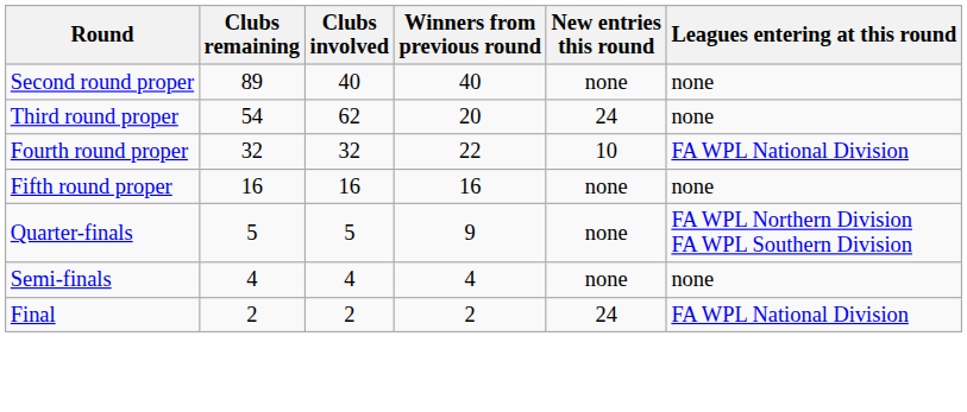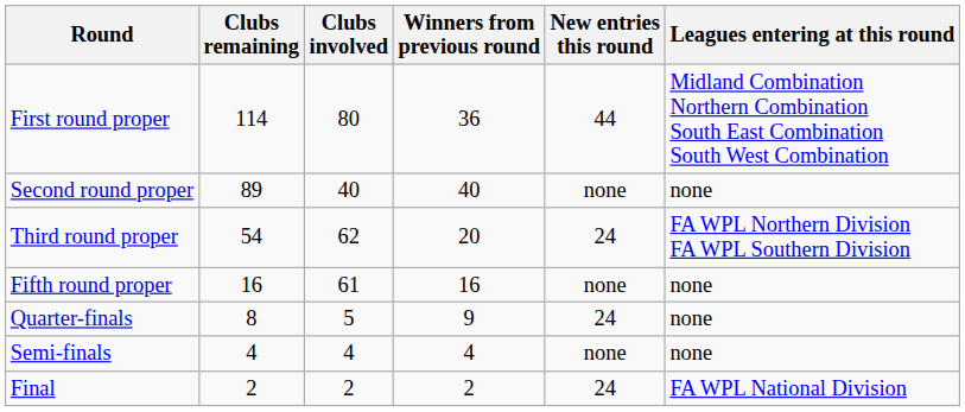 <table class="wikitable">
 <tr>
 <th>Round</th>
 <th>Clubs<br>remaining</th>
 <th>Clubs<br>involved</th>
 <th>Winners from<br>previous round</th>
 <th>New entries<br>this round</th>
 <th>Leagues entering at this round</th>
+</tr>
+<tr>
+<td><a href='#'>First round proper</a></td>
+<td style="text-align:center;">114</td>
+<td style="text-align:center;">80</td>
+<td style="text-align:center;">36</td>
+<td style="text-align:center;">44</td>
+<td><a href='#'>Midland Combination</a><br><a href='#'>Northern Combination</a><br><a href='#'>South East Combination</a><br><a href='#'>South West Combination</a></td>
 </tr>
 <tr>
 <td><a href='#'>Second round proper</a></td>
 <td style="text-align:center;">89</td>
 <td style="text-align:center;">40</td>
 <td style="text-align:center;">40</td>
 <td style="text-align:center;">none</td>
 <td>none</td>
 </tr>
 <tr>
 <td><a href='#'>Third round proper</a></td>
 <td style="text-align:center;">54</td>
 <td style="text-align:center;">62</td>
 <td style="text-align:center;">20</td>
 <td style="text-align:center;">24</td>
-<td>none</td>
-</tr>
-<tr>
-<td><a href='#'>Fourth round proper</a></td>
-<td style="text-align:center;">32</td>
-<td style="text-align:center;">32</td>
-<td style="text-align:center;">22</td>
-<td style="text-align:center;">10</td>
-<td><a href='#'>FA WPL National Division</a></td>
+<td><a href='#'>FA WPL Northern Division</a><br><a href='#'>FA WPL Southern Division</a></td>
 </tr>
 <tr>
 <td><a href='#'>Fifth round proper</a></td>
 <td style="text-align:center;">16</td>
-<td style="text-align:center;">16</td>
+<td style="text-align:center;">61</td>
 <td style="text-align:center;">16</td>
 <td style="text-align:center;">none</td>
 <td>none</td>
 </tr>
 <tr>
 <td><a href='#'>Quarter-finals</a></td>
-<td style="text-align:center;">5</td>
+<td style="text-align:center;">8</td>
 <td style="text-align:center;">5</td>
 <td style="text-align:center;">9</td>
-<td style="text-align:center;">none</td>
-<td><a href='#'>FA WPL Northern Division</a><br><a href='#'>FA WPL Southern Division</a></td>
+<td style="text-align:center;">24</td>
+<td>none</td>
 </tr>
 <tr>
 <td><a href='#'>Semi-finals</a></td>
 <td style="text-align:center;">4</td>
 <td style="text-align:center;">4</td>
 <td style="text-align:center;">4</td>
 <td style="text-align:center;">none</td>
 <td>none</td>
 </tr>
 <tr>
 <td><a href='#'>Final</a></td>
 <td style="text-align:center;">2</td>
 <td style="text-align:center;">2</td>
 <td style="text-align:center;">2</td>
 <td style="text-align:center;">24</td>
 <td><a href='#'>FA WPL National Division</a></td>
 </tr>
 </table>
